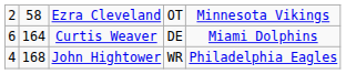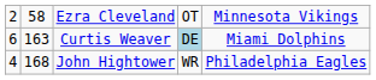 <table class="wikitable" style="text-align:center">
 <tr>
 <td>2</td>
 <td>58</td>
 <td><a href='#'>Ezra Cleveland</a></td>
 <td>OT</td>
 <td><a href='#'>Minnesota Vikings</a></td>
 </tr>
 <tr>
 <td>6</td>
-<td>164</td>
+<td>163</td>
 <td><a href='#'>Curtis Weaver</a></td>
-<td>DE</td>
+<td style="background: lightblue;">DE</td>
 <td><a href='#'>Miami Dolphins</a></td>
 </tr>
 <tr>
 <td>4</td>
 <td>168</td>
 <td><a href='#'>John Hightower</a></td>
 <td>WR</td>
 <td><a href='#'>Philadelphia Eagles</a></td>
 </tr>
 </table>
